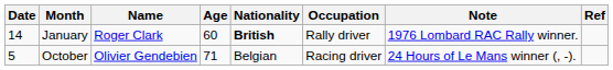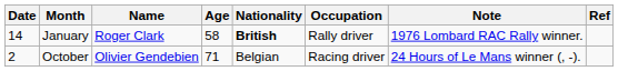 <table class="wikitable" style="font-size:85%;">
 <tr>
 <th>Date</th>
 <th>Month</th>
 <th>Name</th>
 <th>Age</th>
 <th>Nationality</th>
 <th>Occupation</th>
 <th>Note</th>
 <th>Ref</th>
 </tr>
 <tr>
 <td>14</td>
 <td>January</td>
 <td><a href='#'>Roger Clark</a></td>
-<td>60</td>
+<td>58</td>
 <td><strong>British</strong></td>
 <td>Rally driver</td>
 <td><a href='#'>1976 Lombard RAC Rally</a> winner.</td>
 <td></td>
 </tr>
 <tr>
-<td>5</td>
+<td>2</td>
 <td>October</td>
 <td><a href='#'>Olivier Gendebien</a></td>
 <td>71</td>
 <td>Belgian</td>
 <td>Racing driver</td>
 <td><a href='#'>24 Hours of Le Mans</a> winner (, -).</td>
 <td></td>
 </tr>
 </table>
